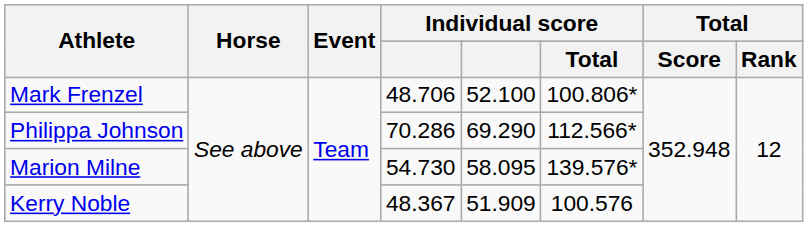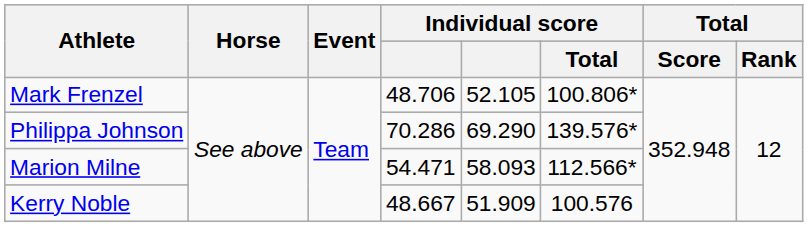 <table class=wikitable style="font-size:90%">
 <tr>
 <th rowspan="2">Athlete</th>
 <th rowspan="2">Horse</th>
 <th rowspan="2">Event</th>
 <th colspan="3">Individual score</th>
 <th colspan="2">Total</th>
 </tr>
 <tr>
 <th></th>
 <th></th>
 <th>Total</th>
 <th>Score</th>
 <th>Rank</th>
 </tr>
 <tr>
 <td><a href='#'>Mark Frenzel</a></td>
 <td rowspan=4><em>See above</em></td>
 <td rowspan=4><a href='#'>Team</a></td>
 <td align="center">48.706</td>
-<td align="center">52.100</td>
+<td align="center">52.105</td>
 <td align="center">100.806*</td>
 <td align="center" rowspan="4">352.948</td>
 <td align="center" rowspan="4">12</td>
 </tr>
 <tr>
 <td><a href='#'>Philippa Johnson</a></td>
 <td align="center">70.286</td>
 <td align="center">69.290</td>
+<td align="center">139.576*</td>
+</tr>
+<tr>
+<td><a href='#'>Marion Milne</a></td>
+<td align="center">54.471</td>
+<td align="center">58.093</td>
 <td align="center">112.566*</td>
 </tr>
 <tr>
-<td><a href='#'>Marion Milne</a></td>
-<td align="center">54.730</td>
-<td align="center">58.095</td>
-<td align="center">139.576*</td>
-</tr>
-<tr>
 <td><a href='#'>Kerry Noble</a></td>
-<td align="center">48.367</td>
+<td align="center">48.667</td>
 <td align="center">51.909</td>
 <td align="center">100.576</td>
 </tr>
 </table>
